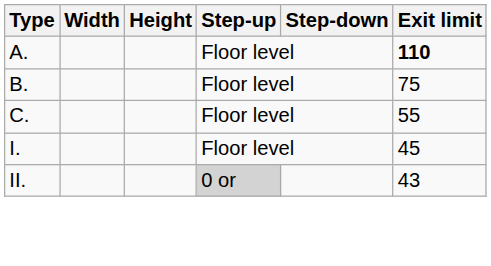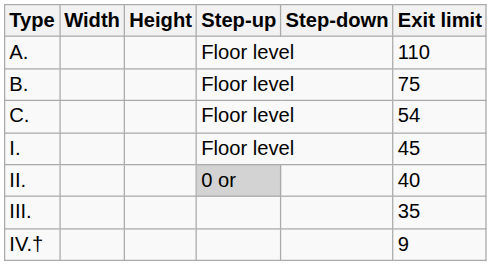 <table class="wikitable">
 <tr>
 <th>Type</th>
 <th>Width</th>
 <th>Height</th>
 <th>Step-up</th>
 <th>Step-down</th>
 <th>Exit limit</th>
 </tr>
 <tr>
 <td>A.</td>
 <td></td>
 <td></td>
 <td colspan=2>Floor level</td>
-<td><strong>110</strong></td>
+<td>110</td>
 </tr>
 <tr>
 <td>B.</td>
 <td></td>
 <td></td>
 <td colspan=2>Floor level</td>
 <td>75</td>
 </tr>
 <tr>
 <td>C.</td>
 <td></td>
 <td></td>
 <td colspan=2>Floor level</td>
-<td>55</td>
+<td>54</td>
 </tr>
 <tr>
 <td>I.</td>
 <td></td>
 <td></td>
 <td colspan=2>Floor level</td>
 <td>45</td>
 </tr>
 <tr>
 <td>II.</td>
 <td></td>
 <td></td>
 <td style="background: lightgrey;">0 or </td>
 <td></td>
-<td>43</td>
+<td>40</td>
+</tr>
+<tr>
+<td>III.</td>
+<td></td>
+<td></td>
+<td></td>
+<td></td>
+<td>35</td>
+</tr>
+<tr>
+<td>IV.†</td>
+<td></td>
+<td></td>
+<td></td>
+<td></td>
+<td>9</td>
 </tr>
 </table>
